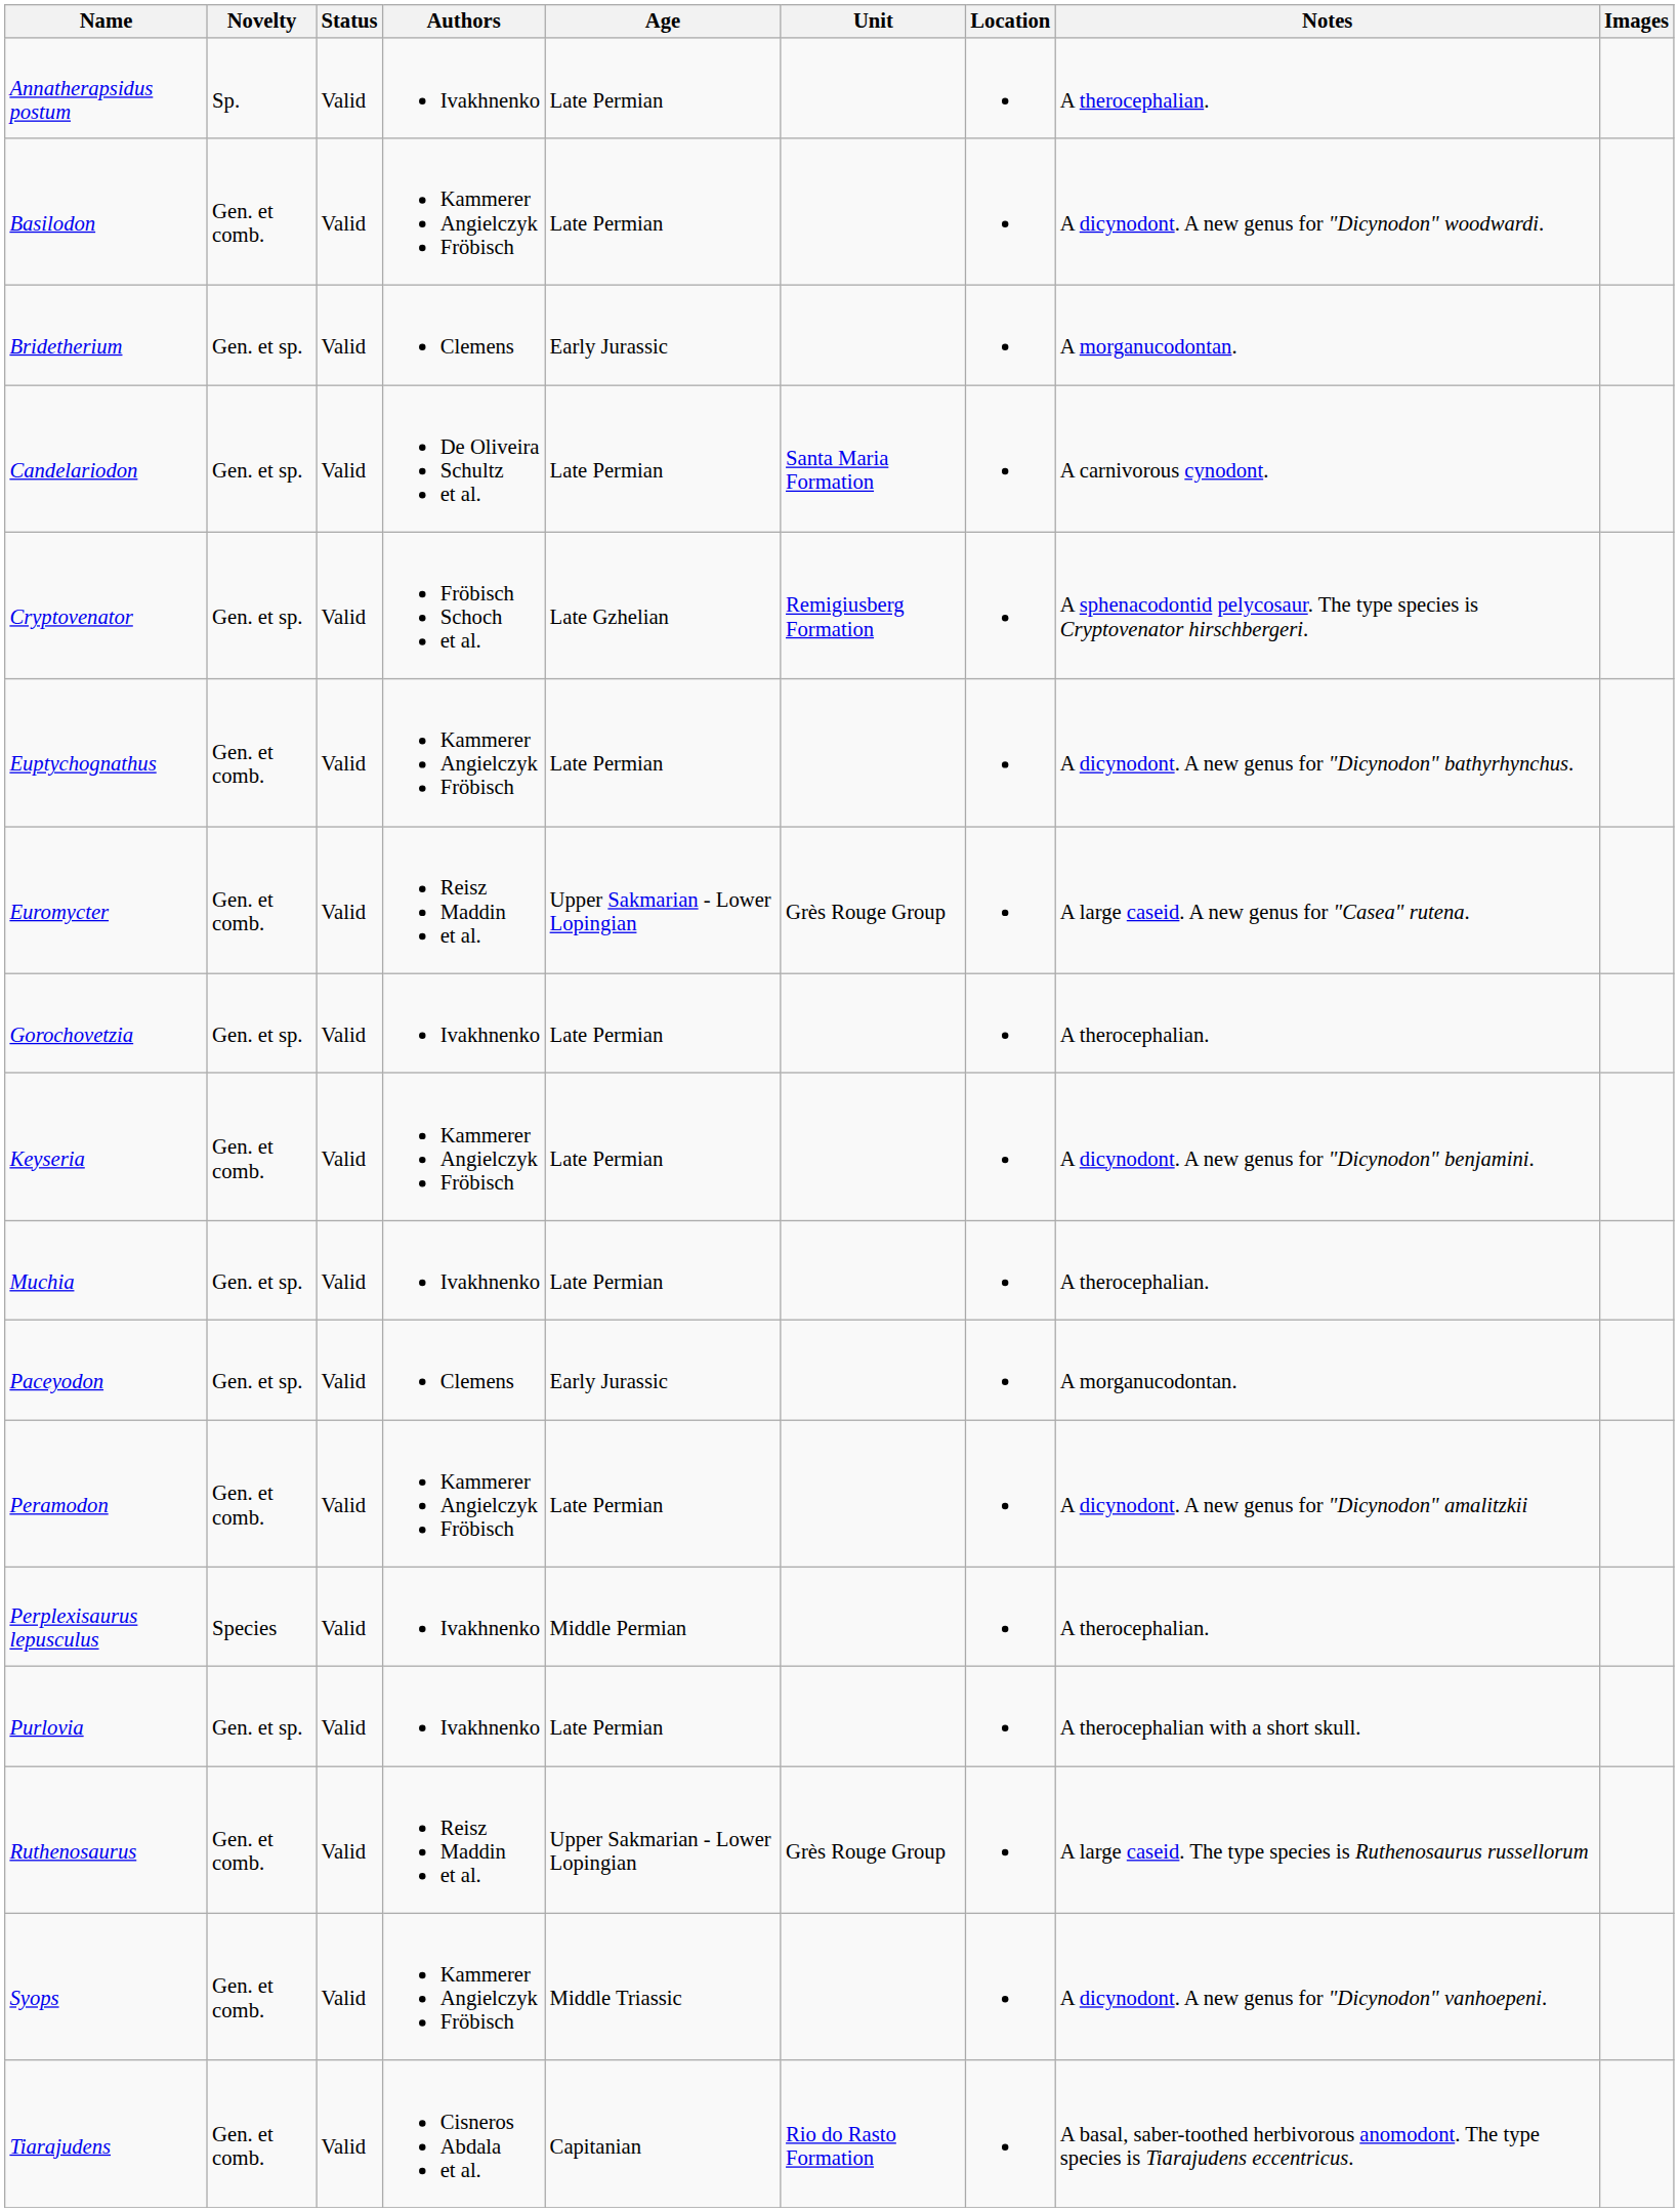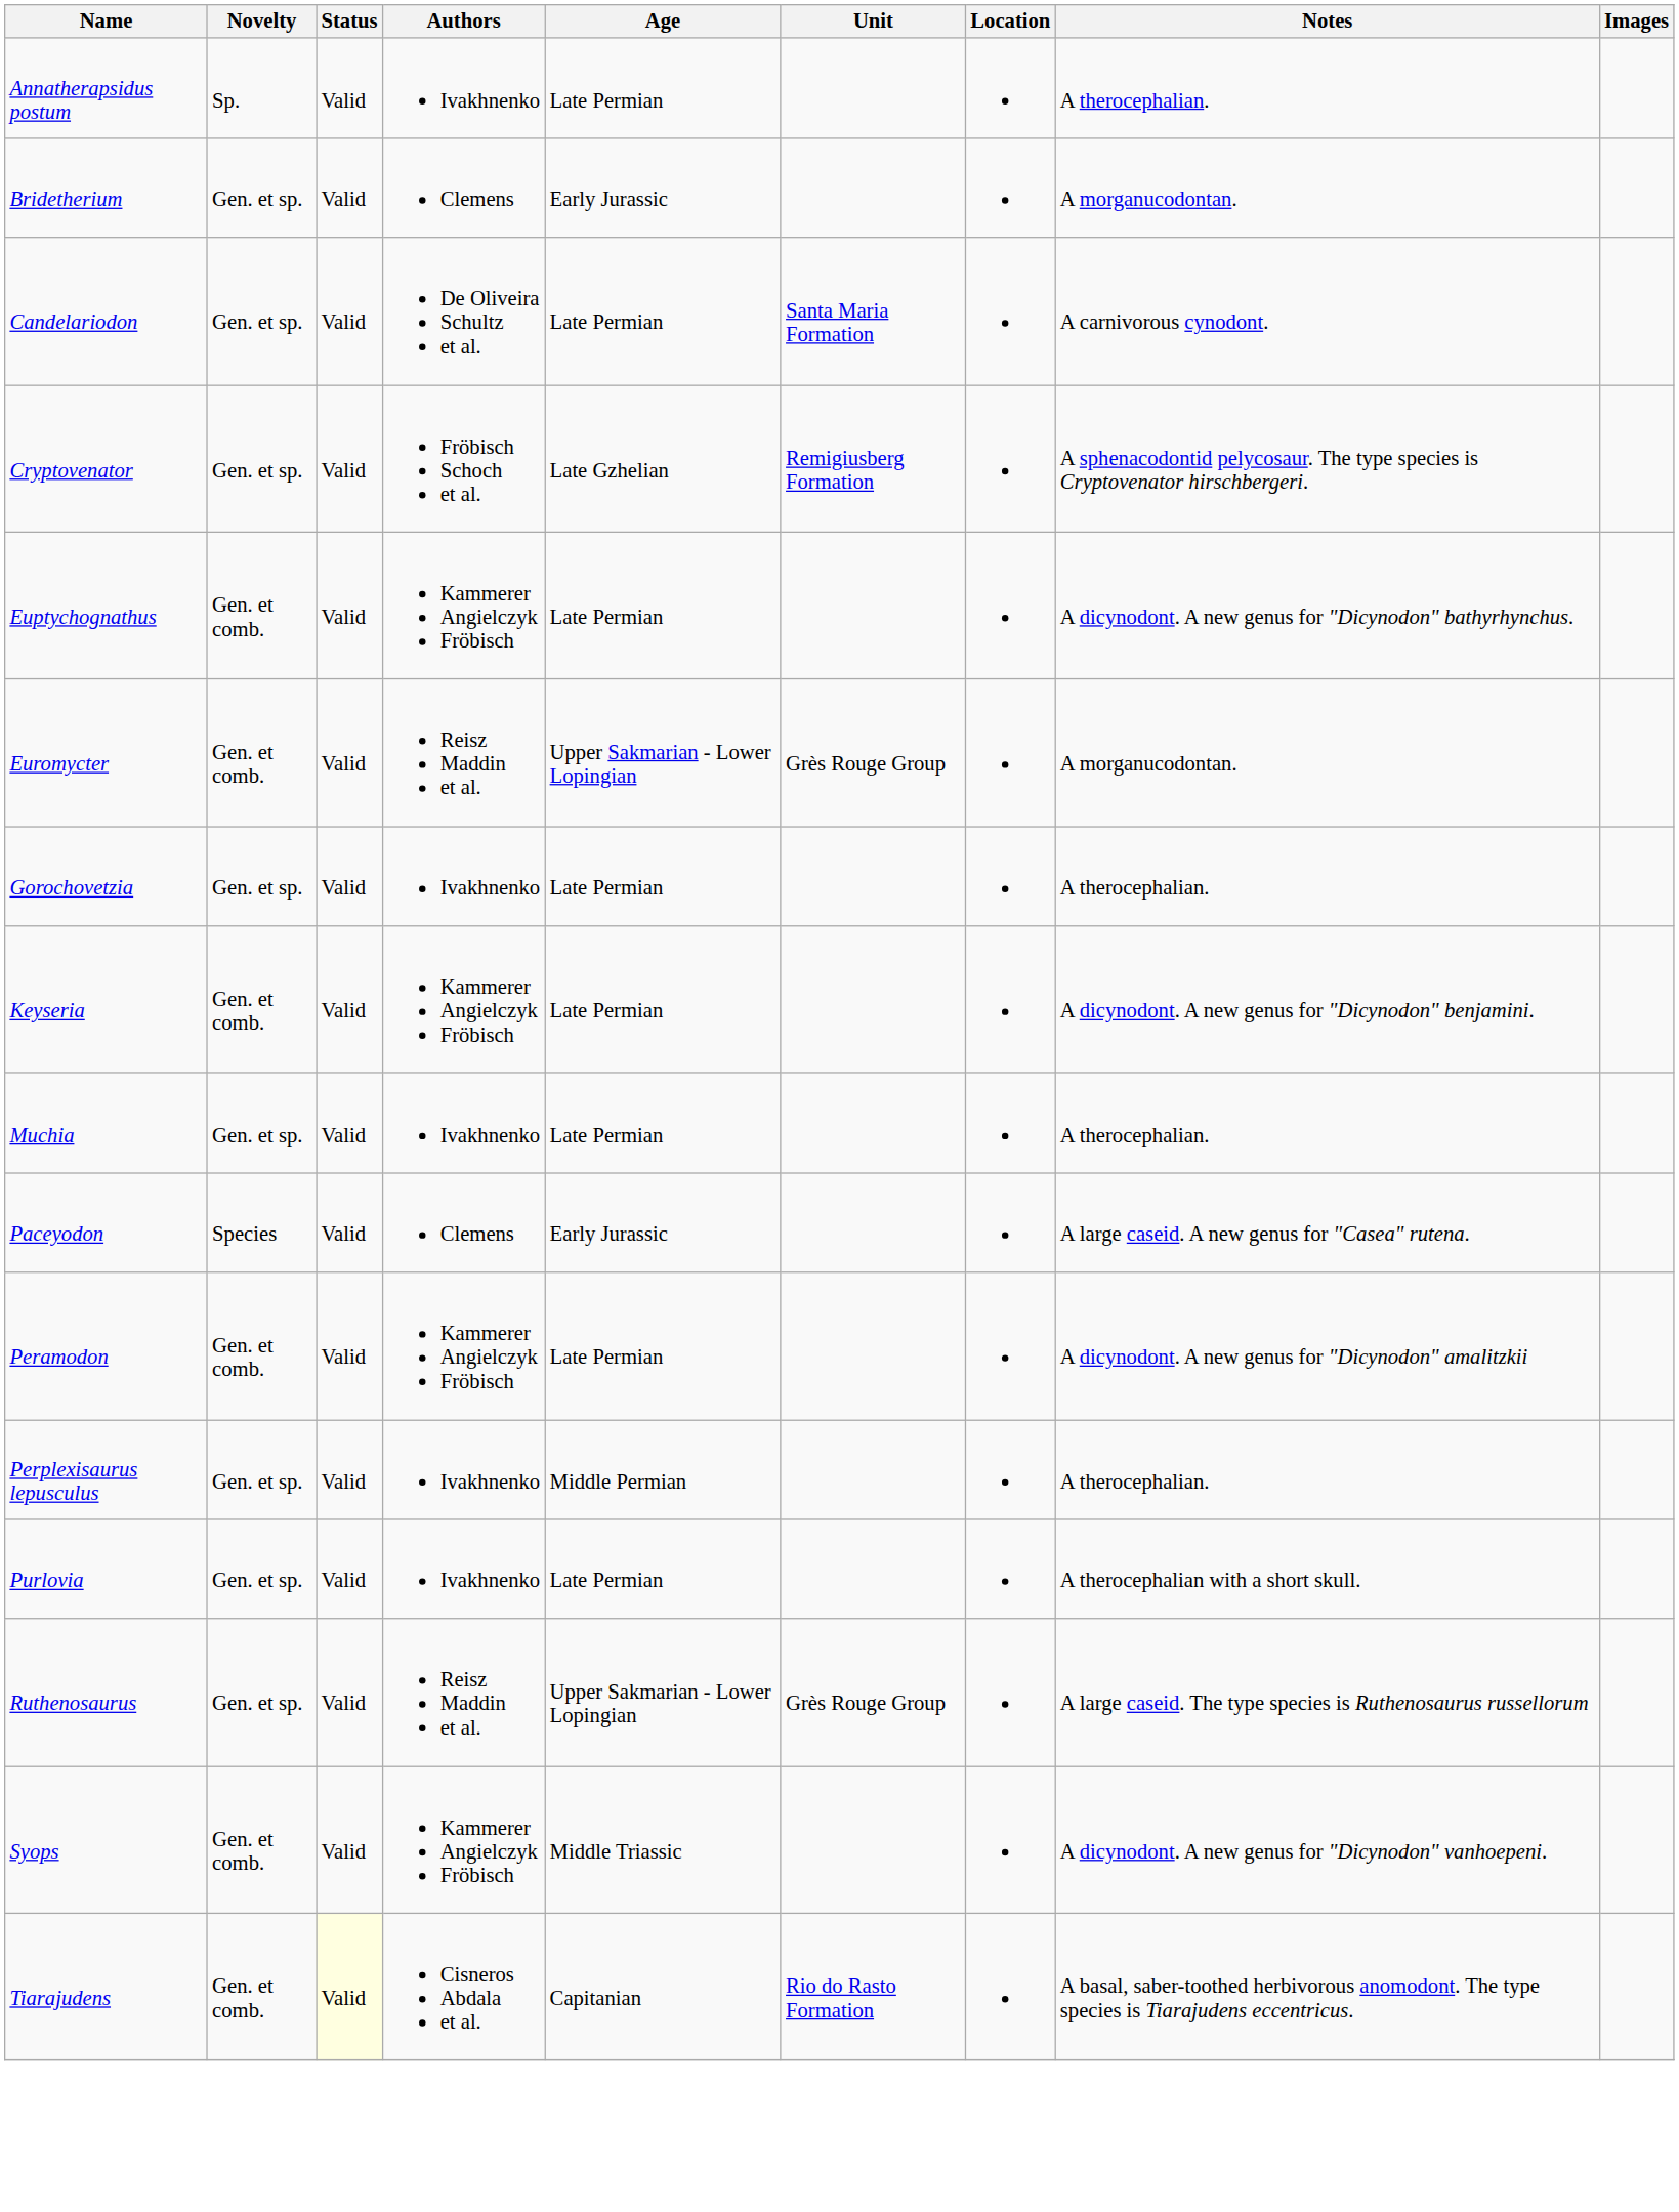 <table class="wikitable sortable" align="center" width="100%">
 <tr>
 <th>Name</th>
 <th>Novelty</th>
 <th>Status</th>
 <th>Authors</th>
 <th>Age</th>
 <th>Unit</th>
 <th>Location</th>
 <th>Notes</th>
 <th>Images</th>
 </tr>
 <tr>
 <td><br><em><a href='#'>Annatherapsidus postum</a></em></td>
 <td><br>Sp.</td>
 <td><br>Valid</td>
 <td><br><ul><li>Ivakhnenko</li></ul></td>
 <td><br>Late Permian</td>
 <td></td>
 <td><br><ul><li></li></ul></td>
 <td><br>A <a href='#'>therocephalian</a>.</td>
-<td></td>
-</tr>
-<tr>
-<td><br><em><a href='#'>Basilodon</a></em></td>
-<td><br>Gen. et comb.</td>
-<td><br>Valid</td>
-<td><br><ul><li>Kammerer</li><li>Angielczyk</li><li>Fröbisch</li></ul></td>
-<td><br>Late Permian</td>
-<td></td>
-<td><br><ul><li></li></ul></td>
-<td><br>A <a href='#'>dicynodont</a>. A new genus for <em>"Dicynodon" woodwardi</em>.</td>
 <td></td>
 </tr>
 <tr>
 <td><br><em><a href='#'>Bridetherium</a></em></td>
 <td><br>Gen. et sp.</td>
 <td><br>Valid</td>
 <td><br><ul><li>Clemens</li></ul></td>
 <td><br>Early Jurassic</td>
 <td></td>
 <td><br><ul><li></li></ul></td>
 <td><br>A <a href='#'>morganucodontan</a>.</td>
 <td></td>
 </tr>
 <tr>
 <td><br><em><a href='#'>Candelariodon</a></em></td>
 <td><br>Gen. et sp.</td>
 <td><br>Valid</td>
 <td><br><ul><li>De Oliveira</li><li>Schultz</li><li>et al.</li></ul></td>
 <td><br>Late Permian</td>
 <td><br><a href='#'>Santa Maria Formation</a></td>
 <td><br><ul><li></li></ul></td>
 <td><br>A carnivorous <a href='#'>cynodont</a>.</td>
 <td></td>
 </tr>
 <tr>
 <td><br><em><a href='#'>Cryptovenator</a></em></td>
 <td><br>Gen. et sp.</td>
 <td><br>Valid</td>
 <td><br><ul><li>Fröbisch</li><li>Schoch</li><li>et al.</li></ul></td>
 <td><br>Late Gzhelian</td>
 <td><br><a href='#'>Remigiusberg Formation</a></td>
 <td><br><ul><li></li></ul></td>
 <td><br>A <a href='#'>sphenacodontid</a> <a href='#'>pelycosaur</a>. The type species is <em>Cryptovenator hirschbergeri</em>.</td>
 <td></td>
 </tr>
 <tr>
 <td><br><em><a href='#'>Euptychognathus</a></em></td>
 <td><br>Gen. et comb.</td>
 <td><br>Valid</td>
 <td><br><ul><li>Kammerer</li><li>Angielczyk</li><li>Fröbisch</li></ul></td>
 <td><br>Late Permian</td>
 <td></td>
 <td><br><ul><li></li></ul></td>
 <td><br>A <a href='#'>dicynodont</a>. A new genus for <em>"Dicynodon" bathyrhynchus</em>.</td>
 <td></td>
 </tr>
 <tr>
 <td><br><em><a href='#'>Euromycter</a></em></td>
 <td><br>Gen. et comb.</td>
 <td><br>Valid</td>
 <td><br><ul><li>Reisz</li><li>Maddin</li><li>et al.</li></ul></td>
 <td><br>Upper <a href='#'>Sakmarian</a> - Lower <a href='#'>Lopingian</a></td>
 <td><br>Grès Rouge Group</td>
 <td><br><ul><li></li></ul></td>
-<td><br>A large <a href='#'>caseid</a>. A new genus for <em>"Casea" rutena</em>.</td>
+<td><br>A morganucodontan.</td>
 <td></td>
 </tr>
 <tr>
 <td><br><em><a href='#'>Gorochovetzia</a></em></td>
 <td><br>Gen. et sp.</td>
 <td><br>Valid</td>
 <td><br><ul><li>Ivakhnenko</li></ul></td>
 <td><br>Late Permian</td>
 <td></td>
 <td><br><ul><li></li></ul></td>
 <td><br>A therocephalian.</td>
 <td></td>
 </tr>
 <tr>
 <td><br><em><a href='#'>Keyseria</a></em></td>
 <td><br>Gen. et comb.</td>
 <td><br>Valid</td>
 <td><br><ul><li>Kammerer</li><li>Angielczyk</li><li>Fröbisch</li></ul></td>
 <td><br>Late Permian</td>
 <td></td>
 <td><br><ul><li></li></ul></td>
 <td><br>A <a href='#'>dicynodont</a>. A new genus for <em>"Dicynodon" benjamini</em>.</td>
 <td></td>
 </tr>
 <tr>
 <td><br><em><a href='#'>Muchia</a></em></td>
 <td><br>Gen. et sp.</td>
 <td><br>Valid</td>
 <td><br><ul><li>Ivakhnenko</li></ul></td>
 <td><br>Late Permian</td>
 <td></td>
 <td><br><ul><li></li></ul></td>
 <td><br>A therocephalian.</td>
 <td></td>
 </tr>
 <tr>
 <td><br><em><a href='#'>Paceyodon</a></em></td>
-<td><br>Gen. et sp.</td>
+<td><br>Species</td>
 <td><br>Valid</td>
 <td><br><ul><li>Clemens</li></ul></td>
 <td><br>Early Jurassic</td>
 <td></td>
 <td><br><ul><li></li></ul></td>
-<td><br>A morganucodontan.</td>
+<td><br>A large <a href='#'>caseid</a>. A new genus for <em>"Casea" rutena</em>.</td>
 <td></td>
 </tr>
 <tr>
 <td><br><em><a href='#'>Peramodon</a></em></td>
 <td><br>Gen. et comb.</td>
 <td><br>Valid</td>
 <td><br><ul><li>Kammerer</li><li>Angielczyk</li><li>Fröbisch</li></ul></td>
 <td><br>Late Permian</td>
 <td></td>
 <td><br><ul><li></li></ul></td>
 <td><br>A <a href='#'>dicynodont</a>. A new genus for <em>"Dicynodon" amalitzkii</em></td>
 <td></td>
 </tr>
 <tr>
 <td><br><em><a href='#'>Perplexisaurus lepusculus</a></em></td>
-<td><br>Species</td>
+<td><br>Gen. et sp.</td>
 <td><br>Valid</td>
 <td><br><ul><li>Ivakhnenko</li></ul></td>
 <td><br>Middle Permian</td>
 <td></td>
 <td><br><ul><li></li></ul></td>
 <td><br>A therocephalian.</td>
 <td></td>
 </tr>
 <tr>
 <td><br><em><a href='#'>Purlovia</a></em></td>
 <td><br>Gen. et sp.</td>
 <td><br>Valid</td>
 <td><br><ul><li>Ivakhnenko</li></ul></td>
 <td><br>Late Permian</td>
 <td></td>
 <td><br><ul><li></li></ul></td>
 <td><br>A therocephalian with a short skull.</td>
 <td><br></td>
 </tr>
 <tr>
 <td><br><em><a href='#'>Ruthenosaurus</a></em></td>
-<td><br>Gen. et comb.</td>
+<td><br>Gen. et sp.</td>
 <td><br>Valid</td>
 <td><br><ul><li>Reisz</li><li>Maddin</li><li>et al.</li></ul></td>
 <td><br>Upper Sakmarian - Lower Lopingian</td>
 <td><br>Grès Rouge Group</td>
 <td><br><ul><li></li></ul></td>
 <td><br>A large <a href='#'>caseid</a>. The type species is <em>Ruthenosaurus russellorum</em></td>
 <td></td>
 </tr>
 <tr>
 <td><br><em><a href='#'>Syops</a></em></td>
 <td><br>Gen. et comb.</td>
 <td><br>Valid</td>
 <td><br><ul><li>Kammerer</li><li>Angielczyk</li><li>Fröbisch</li></ul></td>
 <td><br>Middle Triassic</td>
 <td></td>
 <td><br><ul><li></li></ul></td>
 <td><br>A <a href='#'>dicynodont</a>. A new genus for <em>"Dicynodon" vanhoepeni</em>.</td>
 <td></td>
 </tr>
 <tr>
 <td><br><em><a href='#'>Tiarajudens</a></em></td>
 <td><br>Gen. et comb.</td>
-<td><br>Valid</td>
+<td style="background: lightyellow;"><br>Valid</td>
 <td><br><ul><li>Cisneros</li><li>Abdala</li><li>et al.</li></ul></td>
 <td><br>Capitanian</td>
 <td><br><a href='#'>Rio do Rasto Formation</a></td>
 <td><br><ul><li></li></ul></td>
 <td><br>A basal, saber-toothed herbivorous <a href='#'>anomodont</a>. The type species is <em>Tiarajudens eccentricus</em>.</td>
 <td></td>
 </tr>
 <tr>
 </tr>
 </table>
